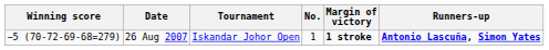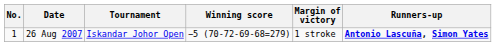 <table class="wikitable" style="font-size:95%;">
 <tr>
-<th>Winning score</th>
+<th>No.</th>
 <th>Date</th>
 <th>Tournament</th>
-<th>No.</th>
+<th>Winning score</th>
 <th>Margin of<br> victory</th>
 <th>Runners-up</th>
 </tr>
 <tr>
-<td>−5 (70-72-69-68=279)</td>
+<td align=center>1</td>
 <td align=right>26 Aug <a href='#'>2007</a></td>
 <td><a href='#'>Iskandar Johor Open</a></td>
-<td align=center>1</td>
-<td><strong>1 stroke</strong></td>
+<td>−5 (70-72-69-68=279)</td>
+<td>1 stroke</td>
 <td><strong> <a href='#'>Antonio Lascuña</a>,  <a href='#'>Simon Yates</a></strong></td>
 </tr>
 </table>
